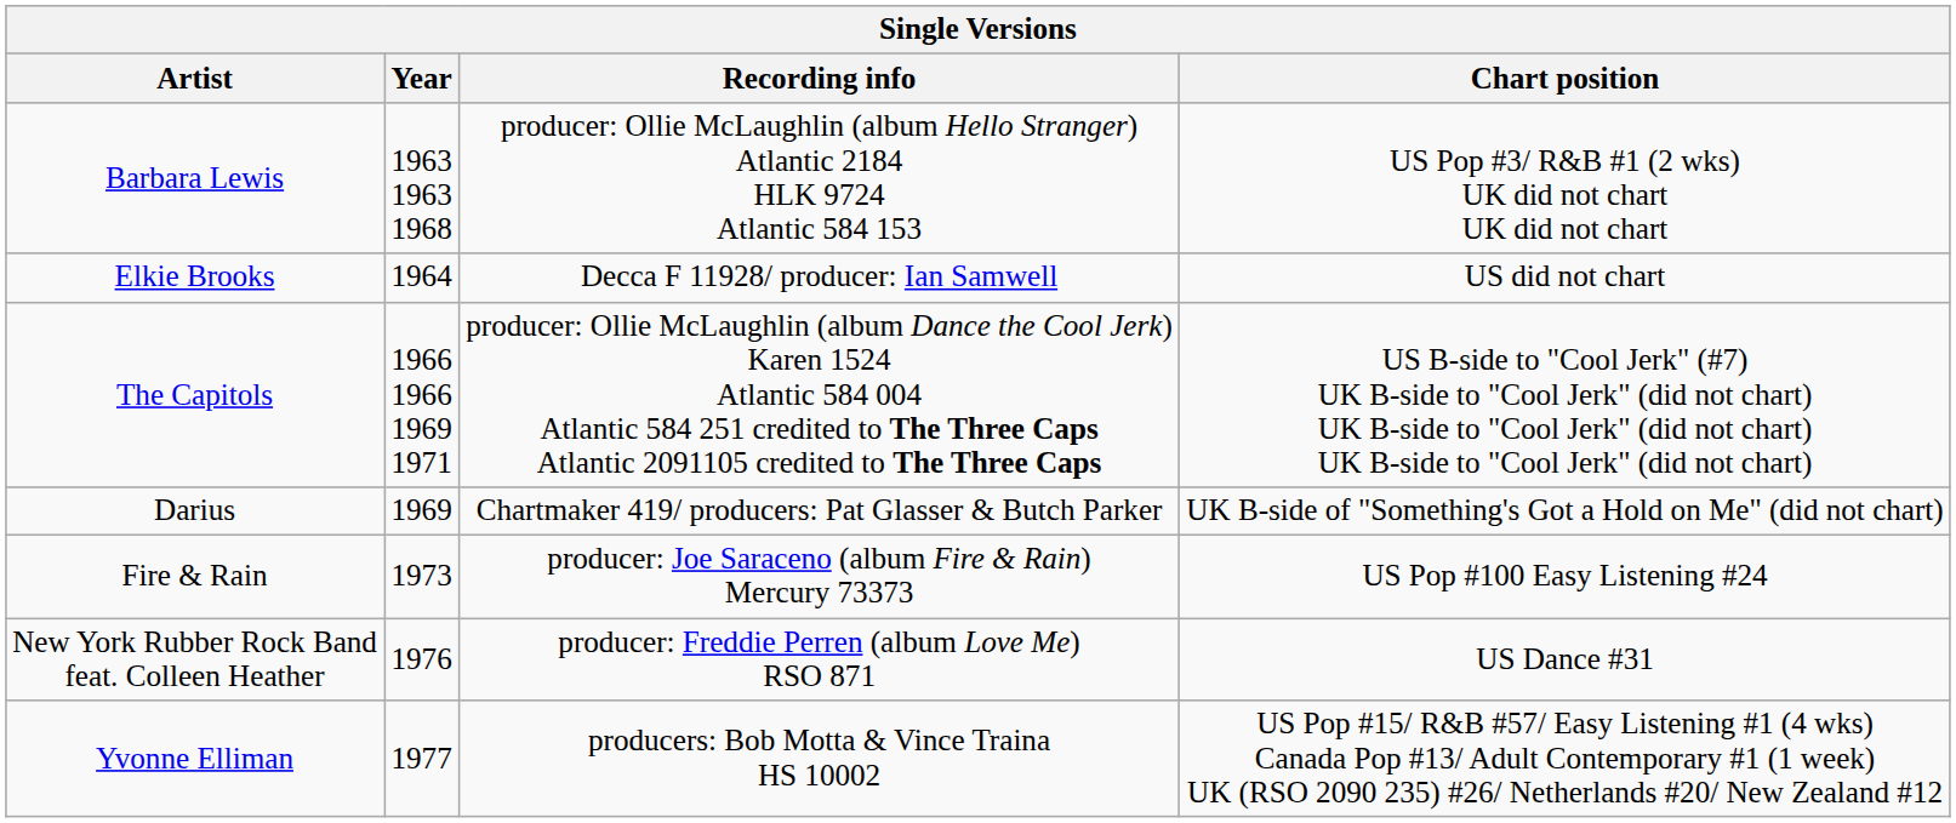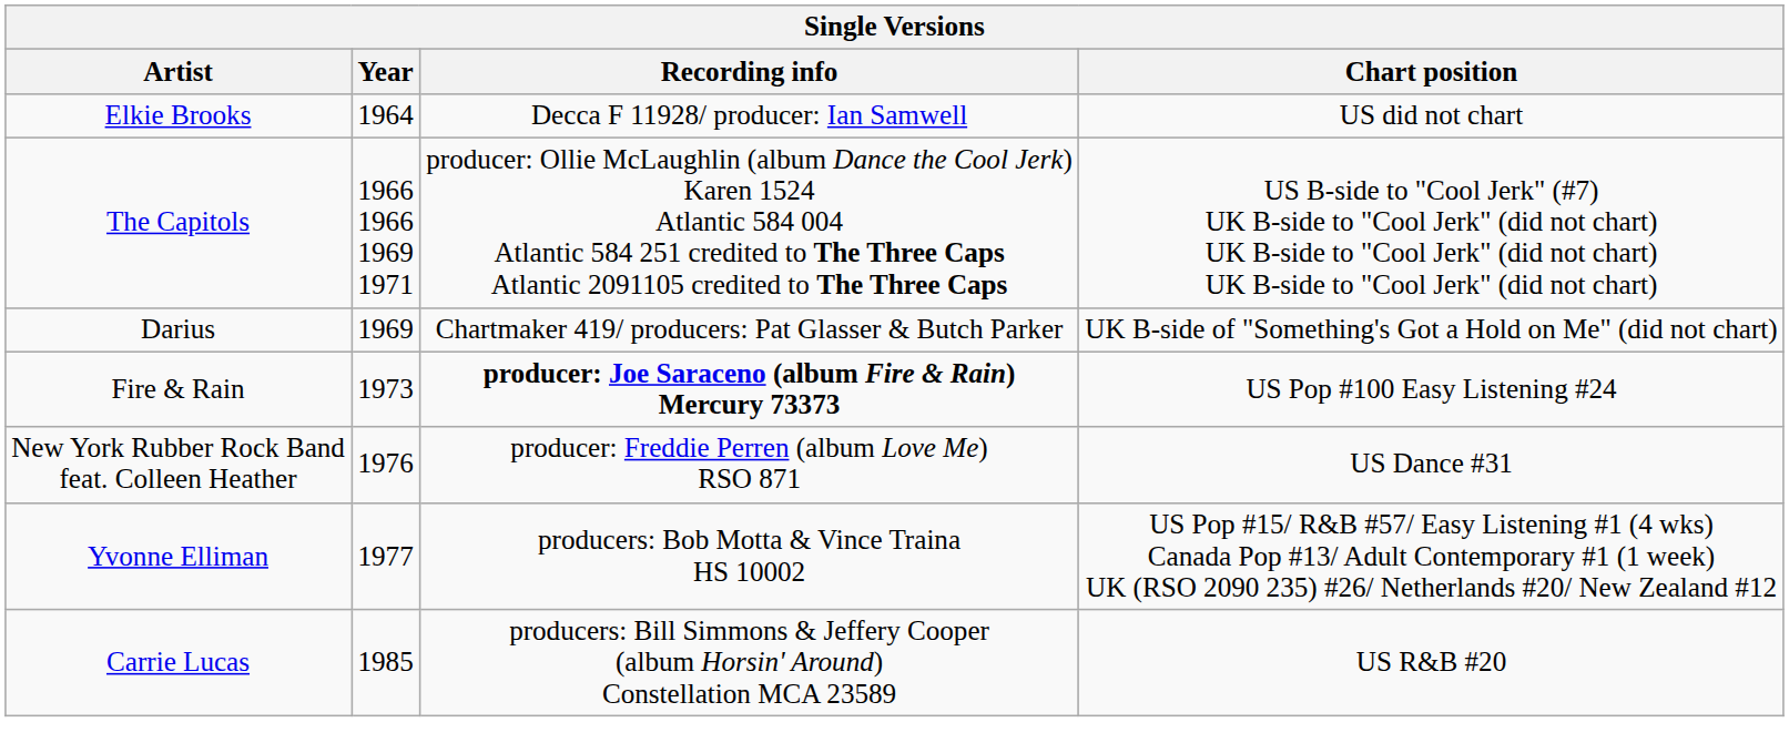 <table class="wikitable" style="margin: 1em auto 1em auto">
 <tr>
 <th colspan="4">Single Versions</th>
 </tr>
 <tr>
 <th>Artist</th>
 <th>Year</th>
 <th>Recording info</th>
 <th>Chart position</th>
-</tr>
-<tr>
-<td align="center"><a href='#'>Barbara Lewis</a></td>
-<td><br>1963<br>1963<br>1968</td>
-<td align="center">producer: Ollie McLaughlin (album <em>Hello Stranger</em>)<br>Atlantic 2184<br> HLK 9724<br>Atlantic 584 153</td>
-<td align="center"><br>US Pop #3/ R&B #1 (2 wks)<br>UK did not chart<br>UK did not chart</td>
 </tr>
 <tr>
 <td align="center"><a href='#'>Elkie Brooks</a></td>
 <td>1964</td>
 <td align="center">Decca F 11928/ producer: <a href='#'>Ian Samwell</a></td>
 <td align="center">US did not chart</td>
 </tr>
 <tr>
 <td align="center"><a href='#'>The Capitols</a></td>
 <td><br>1966<br>1966<br>1969<br>1971</td>
 <td align="center">producer: Ollie McLaughlin (album <em>Dance the Cool Jerk</em>)<br>Karen 1524<br>Atlantic 584 004<br>Atlantic 584 251 credited to <strong>The Three Caps</strong><br>Atlantic 2091105 credited to <strong>The Three Caps</strong></td>
 <td align="center"><br>US B-side to "Cool Jerk" (#7)<br>UK B-side to "Cool Jerk" (did not chart)<br>UK B-side to "Cool Jerk" (did not chart)<br>UK B-side to "Cool Jerk" (did not chart)</td>
 </tr>
 <tr>
 <td align="center">Darius</td>
 <td>1969</td>
 <td align="center">Chartmaker 419/ producers: Pat Glasser & Butch Parker</td>
 <td align="center">UK B-side of "Something's Got a Hold on Me" (did not chart)</td>
 </tr>
 <tr>
 <td align="center">Fire & Rain</td>
 <td>1973</td>
-<td align="center">producer: <a href='#'>Joe Saraceno</a> (album <em>Fire & Rain</em>)<br>Mercury 73373</td>
+<td align="center"><strong>producer: <a href='#'>Joe Saraceno</a> (album <em>Fire & Rain</em>)<br>Mercury 73373</strong></td>
 <td align="center">US Pop #100 Easy Listening #24</td>
 </tr>
 <tr>
 <td align="center">New York Rubber Rock Band<br>feat. Colleen Heather</td>
 <td>1976</td>
 <td align="center">producer: <a href='#'>Freddie Perren</a> (album <em>Love Me</em>)<br>RSO 871</td>
 <td align="center">US Dance #31</td>
 </tr>
 <tr>
 <td align="center"><a href='#'>Yvonne Elliman</a></td>
 <td>1977</td>
 <td align="center">producers: Bob Motta & Vince Traina<br>HS 10002</td>
 <td align="center">US Pop #15/ R&B #57/ Easy Listening #1 (4 wks)<br>Canada Pop #13/ Adult Contemporary #1 (1 week)<br>UK (RSO 2090 235) #26/ Netherlands #20/ New Zealand #12</td>
 </tr>
+<tr>
+<td align="center"><a href='#'>Carrie Lucas</a></td>
+<td>1985</td>
+<td align="center">producers: Bill Simmons & Jeffery Cooper<br>(album <em>Horsin' Around</em>)<br>Constellation MCA 23589</td>
+<td align="center">US R&B #20</td>
+</tr>
 </table>
